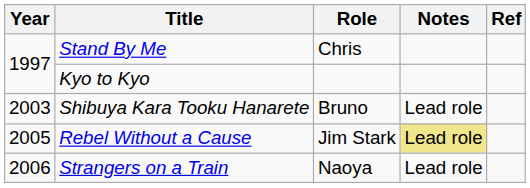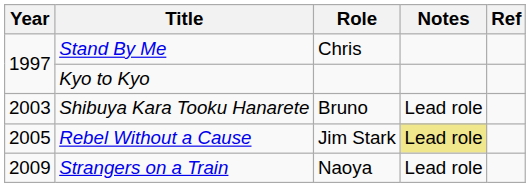 <table class="wikitable sortable">
 <tr>
 <th>Year</th>
 <th>Title</th>
 <th>Role</th>
 <th class="unsortable">Notes</th>
 <th class="unsortable">Ref</th>
 </tr>
 <tr>
 <td rowspan="2">1997</td>
 <td><em><a href='#'>Stand By Me</a></em></td>
 <td>Chris</td>
 <td></td>
 <td></td>
 </tr>
 <tr>
 <td><em>Kyo to Kyo</em></td>
 <td></td>
 <td></td>
 <td></td>
 </tr>
 <tr>
 <td>2003</td>
 <td><em>Shibuya Kara Tooku Hanarete</em></td>
 <td>Bruno</td>
 <td>Lead role</td>
 <td></td>
 </tr>
 <tr>
 <td>2005</td>
 <td><em><a href='#'>Rebel Without a Cause</a></em></td>
 <td>Jim Stark</td>
 <td style="background: khaki;">Lead role</td>
 <td></td>
 </tr>
 <tr>
-<td>2006</td>
+<td>2009</td>
 <td><em><a href='#'>Strangers on a Train</a></em></td>
 <td>Naoya</td>
 <td>Lead role</td>
 <td></td>
 </tr>
 </table>
